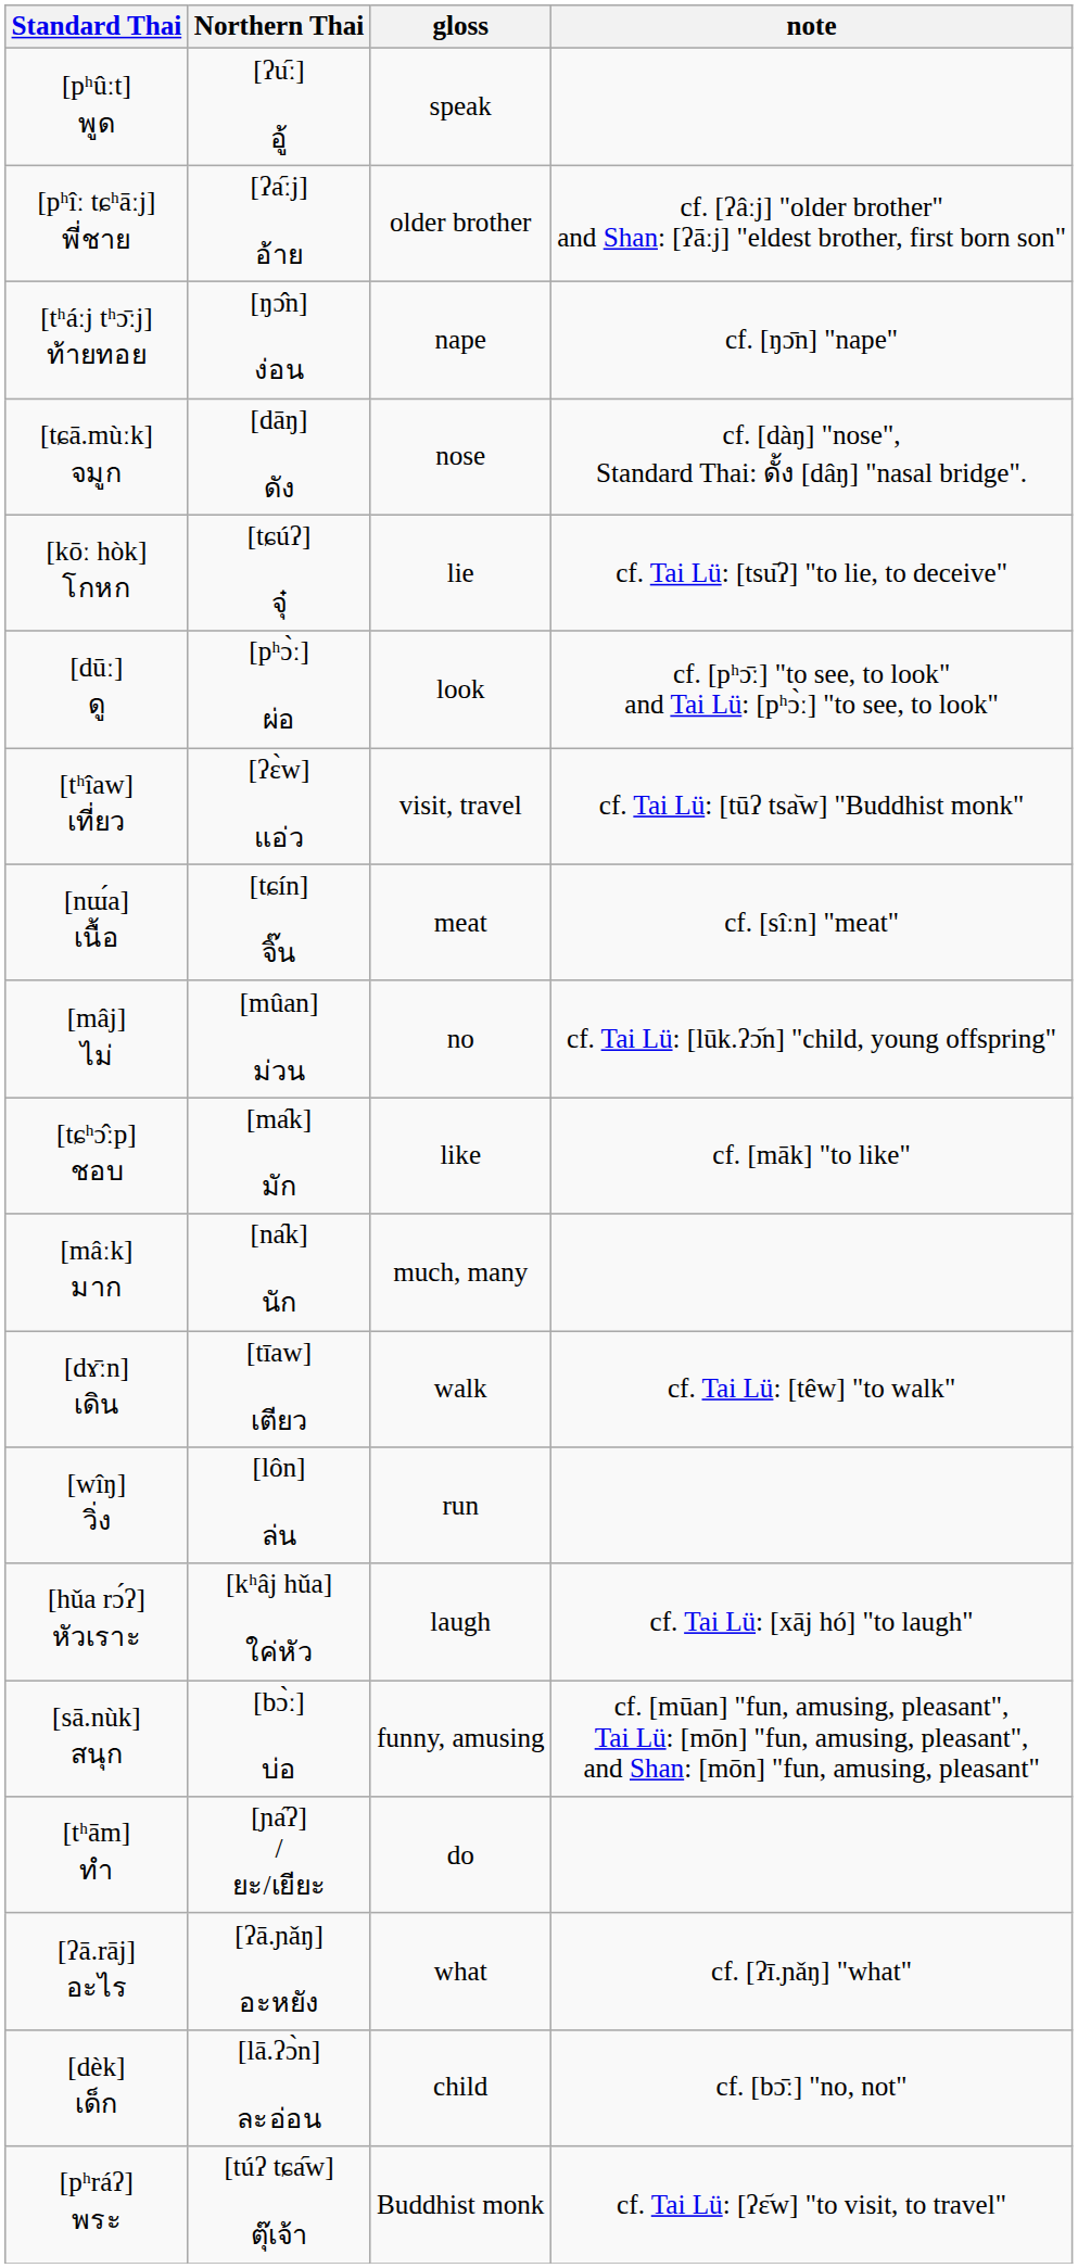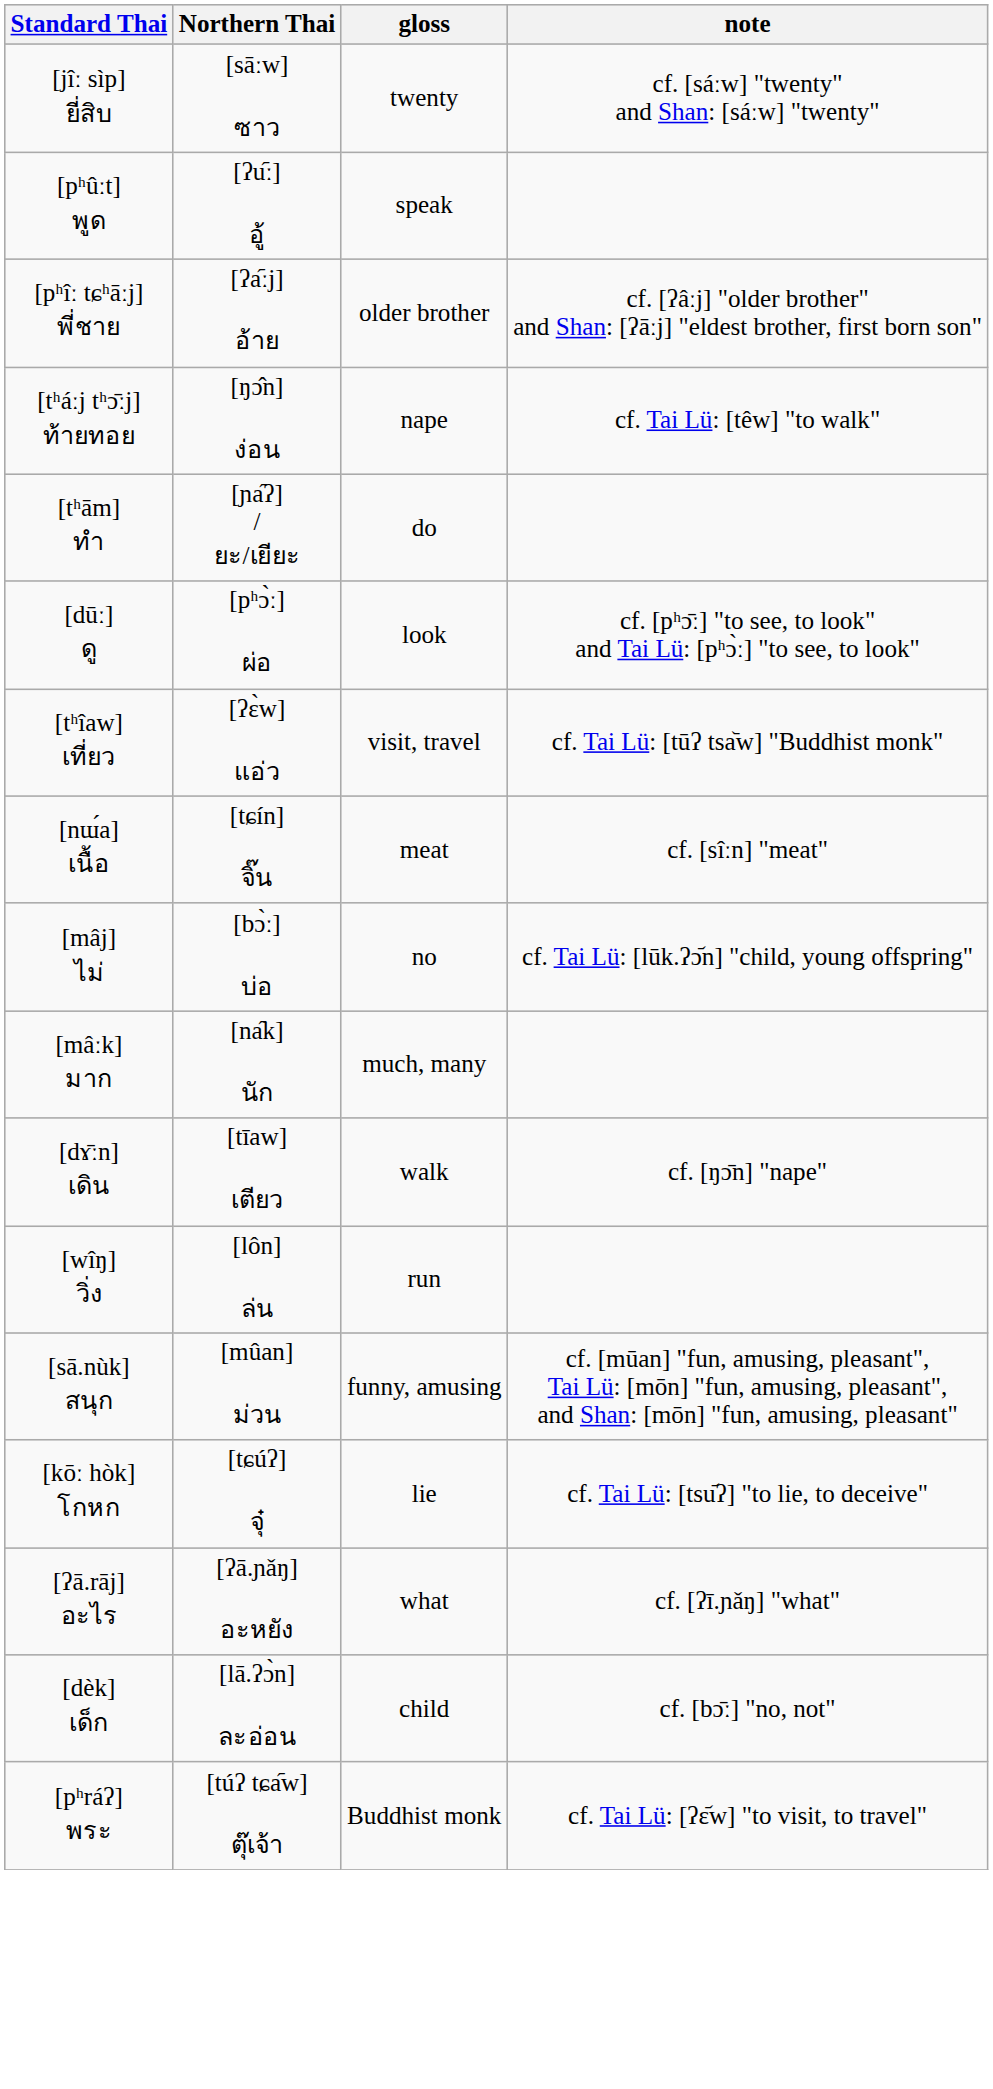 <table class="wikitable" style="text-align:center">
 <tr>
 <th><a href='#'>Standard Thai</a></th>
 <th>Northern Thai</th>
 <th>gloss</th>
 <th>note</th>
+</tr>
+<tr>
+<td>[jîː sìp]<br>ยี่สิบ</td>
+<td>[sāːw]<br><br>ซาว</td>
+<td>twenty</td>
+<td>cf.  [sáːw] "twenty"<br>and <a href='#'>Shan</a>:  [sáːw] "twenty"</td>
 </tr>
 <tr>
 <td>[pʰûːt]<br>พูด</td>
 <td>[ʔu᷇ː]<br><br>อู้</td>
 <td>speak</td>
 <td></td>
 </tr>
 <tr>
 <td>[pʰîː tɕʰāːj]<br>พี่ชาย</td>
 <td>[ʔa᷇ːj]<br><br>อ้าย</td>
 <td>older brother</td>
 <td>cf.  [ʔâːj] "older brother"<br>and <a href='#'>Shan</a>:  [ʔāːj] "eldest brother, first born son"</td>
 </tr>
 <tr>
 <td>[tʰáːj tʰɔ̄ːj]<br>ท้ายทอย</td>
 <td>[ŋɔ̂n]<br><br>ง่อน</td>
 <td>nape</td>
-<td>cf.  [ŋɔ̄n] "nape"</td>
+<td>cf. <a href='#'>Tai Lü</a>:  [têw] "to walk"</td>
 </tr>
 <tr>
-<td>[tɕā.mùːk]<br>จมูก</td>
-<td>[dāŋ]<br><br>ดัง</td>
-<td>nose</td>
-<td>cf.  [dàŋ] "nose",<br>Standard Thai: ดั้ง [dâŋ] "nasal bridge".</td>
-</tr>
-<tr>
-<td>[kōː hòk]<br>โกหก</td>
-<td>[tɕúʔ]<br><br>จุ๋</td>
-<td>lie</td>
-<td>cf. <a href='#'>Tai Lü</a>:  [tsu᷄ʔ] "to lie, to deceive"</td>
+<td>[tʰām]<br>ทำ</td>
+<td>[ɲa᷇ʔ]<br>/<br>ยะ/เยียะ</td>
+<td>do</td>
+<td></td>
 </tr>
 <tr>
 <td>[dūː]<br>ดู</td>
 <td>[pʰɔ̀ː]<br><br>ผ่อ</td>
 <td>look</td>
 <td>cf.  [pʰɔ̄ː] "to see, to look"<br>and <a href='#'>Tai Lü</a>:  [pʰɔ̀ː] "to see, to look"</td>
 </tr>
 <tr>
 <td>[tʰîaw]<br>เที่ยว</td>
 <td>[ʔɛ̀w]<br><br>แอ่ว</td>
 <td>visit, travel</td>
 <td>cf. <a href='#'>Tai Lü</a>:  [tūʔ tsa᷅w] "Buddhist monk"</td>
 </tr>
 <tr>
 <td>[nɯ́a]<br>เนื้อ</td>
 <td>[tɕín]<br><br>จิ๊น</td>
 <td>meat</td>
 <td>cf.  [sîːn] "meat"</td>
 </tr>
 <tr>
 <td>[mâj]<br>ไม่</td>
-<td>[mûan]<br><br>ม่วน</td>
+<td>[bɔ̀ː]<br><br>บ่อ</td>
 <td>no</td>
 <td>cf. <a href='#'>Tai Lü</a>:  [lūk.ʔɔ᷄n] "child, young offspring"</td>
-</tr>
-<tr>
-<td>[tɕʰɔ̂ːp]<br>ชอบ</td>
-<td>[ma᷇k]<br><br>มัก</td>
-<td>like</td>
-<td>cf.  [māk] "to like"</td>
 </tr>
 <tr>
 <td>[mâːk]<br>มาก</td>
 <td>[na᷇k]<br><br>นัก</td>
 <td>much, many</td>
 <td></td>
 </tr>
 <tr>
 <td>[dɤ̄ːn]<br>เดิน</td>
 <td>[tīaw]<br><br>เตียว</td>
 <td>walk</td>
-<td>cf. <a href='#'>Tai Lü</a>:  [têw] "to walk"</td>
+<td>cf.  [ŋɔ̄n] "nape"</td>
 </tr>
 <tr>
 <td>[wîŋ]<br>วิ่ง</td>
 <td>[lôn]<br><br>ล่น</td>
 <td>run</td>
 <td></td>
 </tr>
 <tr>
-<td>[hǔa rɔ́ʔ]<br>หัวเราะ</td>
-<td>[kʰâj hǔa]<br><br>ใค่หัว</td>
-<td>laugh</td>
-<td>cf. <a href='#'>Tai Lü</a>:  [xāj hó] "to laugh"</td>
-</tr>
-<tr>
 <td>[sā.nùk]<br>สนุก</td>
-<td>[bɔ̀ː]<br><br>บ่อ</td>
+<td>[mûan]<br><br>ม่วน</td>
 <td>funny, amusing</td>
 <td>cf.  [mūan] "fun, amusing, pleasant",<br><a href='#'>Tai Lü</a>:  [mōn] "fun, amusing, pleasant",<br>and <a href='#'>Shan</a>:  [mōn] "fun, amusing, pleasant"</td>
 </tr>
 <tr>
-<td>[tʰām]<br>ทำ</td>
-<td>[ɲa᷇ʔ]<br>/<br>ยะ/เยียะ</td>
-<td>do</td>
-<td></td>
+<td>[kōː hòk]<br>โกหก</td>
+<td>[tɕúʔ]<br><br>จุ๋</td>
+<td>lie</td>
+<td>cf. <a href='#'>Tai Lü</a>:  [tsu᷄ʔ] "to lie, to deceive"</td>
 </tr>
 <tr>
 <td>[ʔā.rāj]<br>อะไร</td>
 <td>[ʔā.ɲǎŋ]<br><br>อะหยัง</td>
 <td>what</td>
 <td>cf.  [ʔī.ɲǎŋ] "what"</td>
 </tr>
 <tr>
 <td>[dèk]<br>เด็ก</td>
 <td>[lā.ʔɔ̀n]<br><br>ละอ่อน</td>
 <td>child</td>
 <td>cf.  [bɔ̄ː] "no, not"</td>
 </tr>
 <tr>
 <td>[pʰráʔ]<br>พระ</td>
 <td>[túʔ tɕa᷇w]<br><br>ตุ๊เจ้า</td>
 <td>Buddhist monk</td>
 <td>cf. <a href='#'>Tai Lü</a>:  [ʔɛ᷄w] "to visit, to travel"</td>
 </tr>
 </table>
